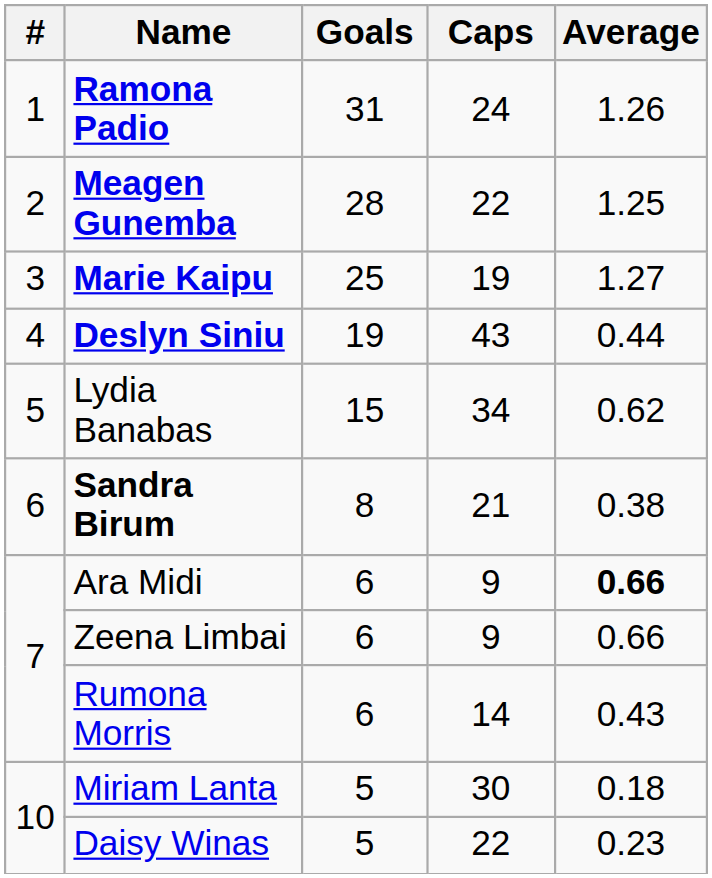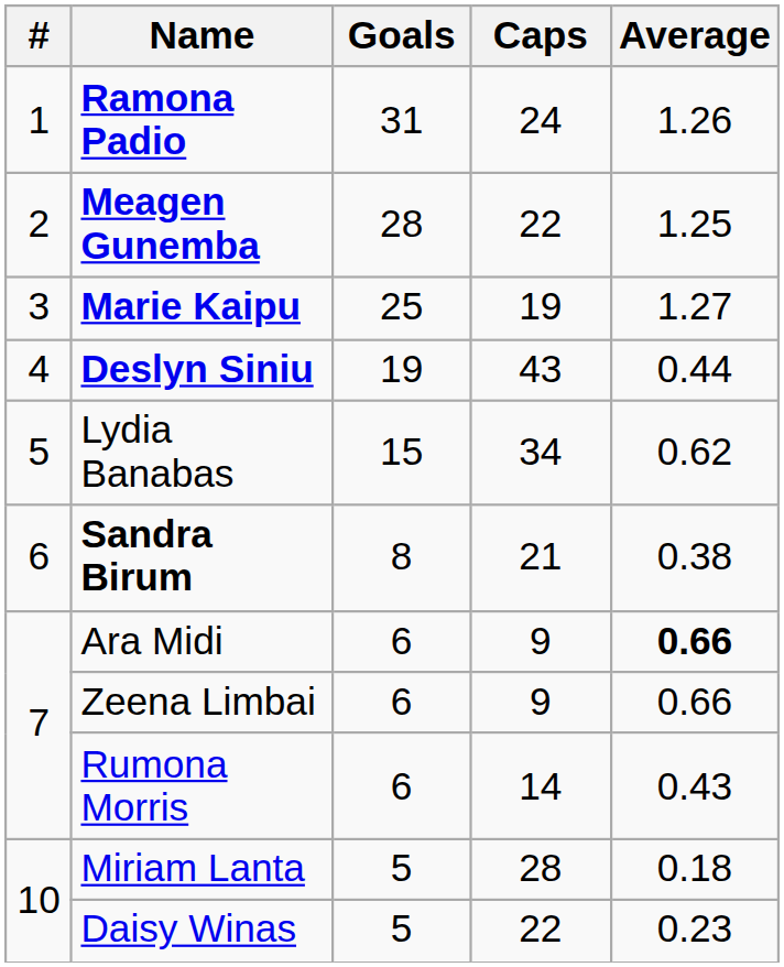 <table class="wikitable sortable" style="text-align:center">
 <tr>
 <th width=20>#</th>
 <th width=100>Name</th>
 <th width=50>Goals</th>
 <th width=50>Caps</th>
 <th width=50>Average</th>
 </tr>
 <tr>
 <td>1</td>
 <td style="text-align:left"><strong><a href='#'>Ramona Padio</a></strong></td>
 <td>31</td>
 <td>24</td>
 <td>1.26</td>
 </tr>
 <tr>
 <td>2</td>
 <td style="text-align:left"><strong><a href='#'>Meagen Gunemba</a></strong></td>
 <td>28</td>
 <td>22</td>
 <td>1.25</td>
 </tr>
 <tr>
 <td>3</td>
 <td style="text-align:left"><strong><a href='#'>Marie Kaipu</a></strong></td>
 <td>25</td>
 <td>19</td>
 <td>1.27</td>
 </tr>
 <tr>
 <td>4</td>
 <td style="text-align:left"><strong><a href='#'>Deslyn Siniu</a></strong></td>
 <td>19</td>
 <td>43</td>
 <td>0.44</td>
 </tr>
 <tr>
 <td>5</td>
 <td style="text-align:left">Lydia Banabas</td>
 <td>15</td>
 <td>34</td>
 <td>0.62</td>
 </tr>
 <tr>
 <td>6</td>
 <td style="text-align:left"><strong>Sandra Birum</strong></td>
 <td>8</td>
 <td>21</td>
 <td>0.38</td>
 </tr>
 <tr>
 <td rowspan="3">7</td>
 <td style="text-align:left">Ara Midi</td>
 <td>6</td>
 <td>9</td>
 <td><strong>0.66</strong></td>
 </tr>
 <tr>
 <td style="text-align:left">Zeena Limbai</td>
 <td>6</td>
 <td>9</td>
 <td>0.66</td>
 </tr>
 <tr>
 <td style="text-align:left"><a href='#'>Rumona Morris</a></td>
 <td>6</td>
 <td>14</td>
 <td>0.43</td>
 </tr>
 <tr>
 <td rowspan="2">10</td>
 <td style="text-align:left"><a href='#'>Miriam Lanta</a></td>
 <td>5</td>
-<td>30</td>
+<td>28</td>
 <td>0.18</td>
 </tr>
 <tr>
 <td style="text-align:left"><a href='#'>Daisy Winas</a></td>
 <td>5</td>
 <td>22</td>
 <td>0.23</td>
 </tr>
 </table>
